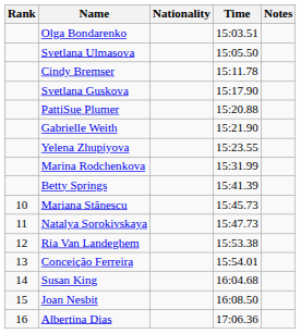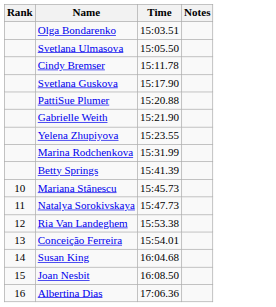 <table class="wikitable sortable" style="text-align:center">
 <tr>
 <th>Rank</th>
 <th>Name</th>
-<th>Nationality</th>
 <th>Time</th>
 <th>Notes</th>
 </tr>
 <tr>
 <td></td>
 <td align=left><a href='#'>Olga Bondarenko</a></td>
-<td align=left></td>
 <td>15:03.51</td>
 <td></td>
 </tr>
 <tr>
 <td></td>
 <td align=left><a href='#'>Svetlana Ulmasova</a></td>
-<td align=left></td>
 <td>15:05.50</td>
 <td></td>
 </tr>
 <tr>
 <td></td>
 <td align=left><a href='#'>Cindy Bremser</a></td>
-<td align=left></td>
 <td>15:11.78</td>
 <td></td>
 </tr>
 <tr>
 <td></td>
 <td align=left><a href='#'>Svetlana Guskova</a></td>
-<td align=left></td>
 <td>15:17.90</td>
 <td></td>
 </tr>
 <tr>
 <td></td>
 <td align=left><a href='#'>PattiSue Plumer</a></td>
-<td align=left></td>
 <td>15:20.88</td>
 <td></td>
 </tr>
 <tr>
 <td></td>
 <td align=left><a href='#'>Gabrielle Weith</a></td>
-<td align=left></td>
 <td>15:21.90</td>
 <td></td>
 </tr>
 <tr>
 <td></td>
 <td align=left><a href='#'>Yelena Zhupiyova</a></td>
-<td align=left></td>
 <td>15:23.55</td>
 <td></td>
 </tr>
 <tr>
 <td></td>
 <td align=left><a href='#'>Marina Rodchenkova</a></td>
-<td align=left></td>
 <td>15:31.99</td>
 <td></td>
 </tr>
 <tr>
 <td></td>
 <td align=left><a href='#'>Betty Springs</a></td>
-<td align=left></td>
 <td>15:41.39</td>
 <td></td>
 </tr>
 <tr>
 <td>10</td>
 <td align=left><a href='#'>Mariana Stănescu</a></td>
-<td align=left></td>
 <td>15:45.73</td>
 <td></td>
 </tr>
 <tr>
 <td>11</td>
 <td align=left><a href='#'>Natalya Sorokivskaya</a></td>
-<td align=left></td>
 <td>15:47.73</td>
 <td></td>
 </tr>
 <tr>
 <td>12</td>
 <td align=left><a href='#'>Ria Van Landeghem</a></td>
-<td align=left></td>
 <td>15:53.38</td>
 <td></td>
 </tr>
 <tr>
 <td>13</td>
 <td align=left><a href='#'>Conceição Ferreira</a></td>
-<td align=left></td>
 <td>15:54.01</td>
 <td></td>
 </tr>
 <tr>
 <td>14</td>
 <td align=left><a href='#'>Susan King</a></td>
-<td align=left></td>
 <td>16:04.68</td>
 <td></td>
 </tr>
 <tr>
 <td>15</td>
 <td align=left><a href='#'>Joan Nesbit</a></td>
-<td align=left></td>
 <td>16:08.50</td>
 <td></td>
 </tr>
 <tr>
 <td>16</td>
 <td align=left><a href='#'>Albertina Dias</a></td>
-<td align=left></td>
 <td>17:06.36</td>
 <td></td>
 </tr>
 </table>
